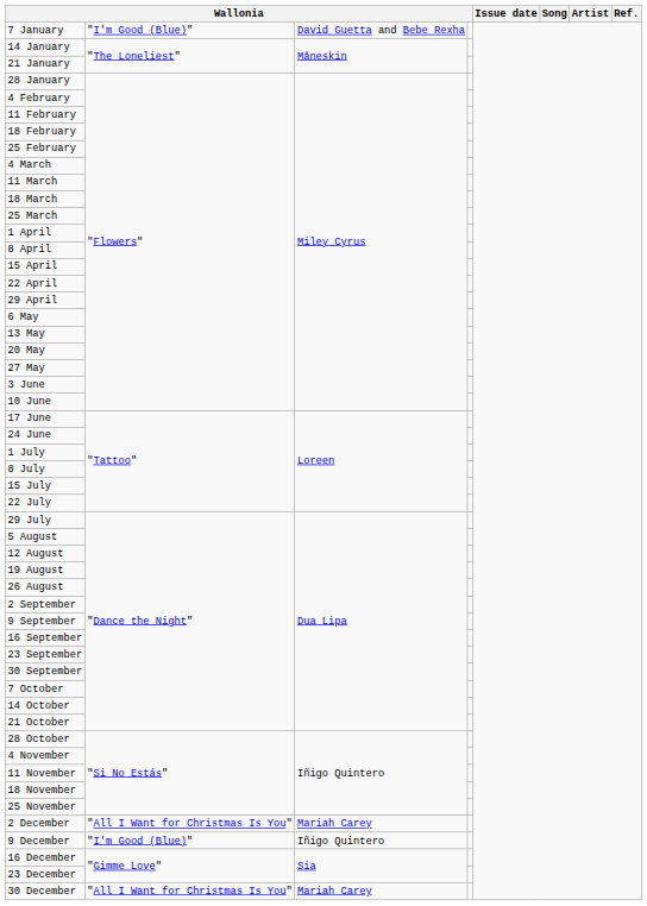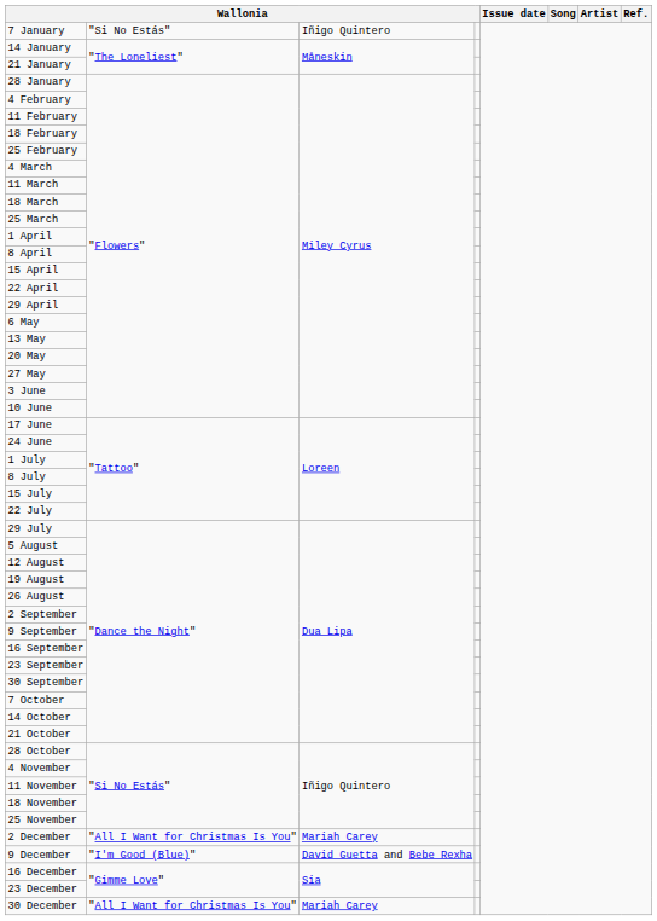 <table class="wikitable">
 <tr>
 <th colspan="4">Wallonia</th>
 <th>Issue date</th>
 <th>Song</th>
 <th>Artist</th>
 <th>Ref.</th>
 </tr>
 <tr>
 <td>7 January</td>
-<td>"<a href='#'>I'm Good (Blue)</a>"</td>
-<td><a href='#'>David Guetta</a> and <a href='#'>Bebe Rexha</a></td>
+<td>"Si No Estás"</td>
+<td>Iñigo Quintero</td>
 <td></td>
 </tr>
 <tr>
 <td>14 January</td>
 <td rowspan="2">"<a href='#'>The Loneliest</a>"</td>
 <td rowspan="2"><a href='#'>Måneskin</a></td>
 <td></td>
 </tr>
 <tr>
 <td>21 January</td>
 <td></td>
 </tr>
 <tr>
 <td>28 January</td>
 <td rowspan="20">"<a href='#'>Flowers</a>"</td>
 <td rowspan="20"><a href='#'>Miley Cyrus</a></td>
 <td></td>
 </tr>
 <tr>
 <td>4 February</td>
 <td></td>
 </tr>
 <tr>
 <td>11 February</td>
 <td></td>
 </tr>
 <tr>
 <td>18 February</td>
 <td></td>
 </tr>
 <tr>
 <td>25 February</td>
 <td></td>
 </tr>
 <tr>
 <td>4 March</td>
 <td></td>
 </tr>
 <tr>
 <td>11 March</td>
 <td></td>
 </tr>
 <tr>
 <td>18 March</td>
 <td></td>
 </tr>
 <tr>
 <td>25 March</td>
 <td></td>
 </tr>
 <tr>
 <td>1 April</td>
 <td></td>
 </tr>
 <tr>
 <td>8 April</td>
 <td></td>
 </tr>
 <tr>
 <td>15 April</td>
 <td></td>
 </tr>
 <tr>
 <td>22 April</td>
 <td></td>
 </tr>
 <tr>
 <td>29 April</td>
 <td></td>
 </tr>
 <tr>
 <td>6 May</td>
 <td></td>
 </tr>
 <tr>
 <td>13 May</td>
 <td></td>
 </tr>
 <tr>
 <td>20 May</td>
 <td></td>
 </tr>
 <tr>
 <td>27 May</td>
 <td></td>
 </tr>
 <tr>
 <td>3 June</td>
 <td></td>
 </tr>
 <tr>
 <td>10 June</td>
 <td></td>
 </tr>
 <tr>
 <td>17 June</td>
 <td rowspan="6">"<a href='#'>Tattoo</a>"</td>
 <td rowspan="6"><a href='#'>Loreen</a></td>
 <td></td>
 </tr>
 <tr>
 <td>24 June</td>
 <td></td>
 </tr>
 <tr>
 <td>1 July</td>
 <td></td>
 </tr>
 <tr>
 <td>8 July</td>
 <td></td>
 </tr>
 <tr>
 <td>15 July</td>
 <td></td>
 </tr>
 <tr>
 <td>22 July</td>
 <td></td>
 </tr>
 <tr>
 <td>29 July</td>
 <td rowspan="13">"<a href='#'>Dance the Night</a>"</td>
 <td rowspan="13"><a href='#'>Dua Lipa</a></td>
 <td></td>
 </tr>
 <tr>
 <td>5 August</td>
 <td></td>
 </tr>
 <tr>
 <td>12 August</td>
 <td></td>
 </tr>
 <tr>
 <td>19 August</td>
 <td></td>
 </tr>
 <tr>
 <td>26 August</td>
 <td></td>
 </tr>
 <tr>
 <td>2 September</td>
 <td></td>
 </tr>
 <tr>
 <td>9 September</td>
 <td></td>
 </tr>
 <tr>
 <td>16 September</td>
 <td></td>
 </tr>
 <tr>
 <td>23 September</td>
 <td></td>
 </tr>
 <tr>
 <td>30 September</td>
 <td></td>
 </tr>
 <tr>
 <td>7 October</td>
 <td></td>
 </tr>
 <tr>
 <td>14 October</td>
 <td></td>
 </tr>
 <tr>
 <td>21 October</td>
 <td></td>
 </tr>
 <tr>
 <td>28 October</td>
 <td rowspan="5">"<a href='#'>Si No Estás</a>"</td>
 <td rowspan="5">Iñigo Quintero</td>
 <td></td>
 </tr>
 <tr>
 <td>4 November</td>
 <td></td>
 </tr>
 <tr>
 <td>11 November</td>
 <td></td>
 </tr>
 <tr>
 <td>18 November</td>
 <td></td>
 </tr>
 <tr>
 <td>25 November</td>
 <td></td>
 </tr>
 <tr>
 <td>2 December</td>
 <td>"<a href='#'>All I Want for Christmas Is You</a>"</td>
 <td><a href='#'>Mariah Carey</a></td>
 <td></td>
 </tr>
 <tr>
 <td>9 December</td>
 <td>"<a href='#'>I'm Good (Blue)</a>"</td>
-<td>Iñigo Quintero</td>
+<td><a href='#'>David Guetta</a> and <a href='#'>Bebe Rexha</a></td>
 <td></td>
 </tr>
 <tr>
 <td>16 December</td>
 <td rowspan="2">"<a href='#'>Gimme Love</a>"</td>
 <td rowspan="2"><a href='#'>Sia</a></td>
 <td></td>
 </tr>
 <tr>
 <td>23 December</td>
 <td></td>
 </tr>
 <tr>
 <td>30 December</td>
 <td>"<a href='#'>All I Want for Christmas Is You</a>"</td>
 <td><a href='#'>Mariah Carey</a></td>
 <td></td>
 </tr>
 </table>
